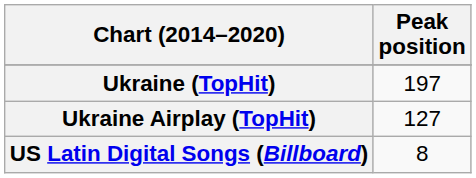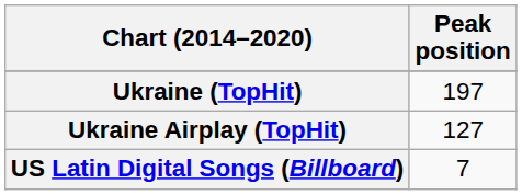 <table class="wikitable plainrowheaders sortable" style="text-align:center">
 <tr>
 <th>Chart (2014–2020)</th>
 <th>Peak<br>position</th>
 </tr>
 <tr>
 </tr>
 <tr>
 <th scope="row">Ukraine (<a href='#'>TopHit</a>)</th>
 <td>197</td>
 </tr>
 <tr>
 <th scope="row">Ukraine Airplay (<a href='#'>TopHit</a>)</th>
 <td>127</td>
 </tr>
 <tr>
 <th scope="row">US <a href='#'>Latin Digital Songs</a> (<em><a href='#'>Billboard</a></em>)</th>
-<td>8</td>
+<td>7</td>
 </tr>
 </table>
